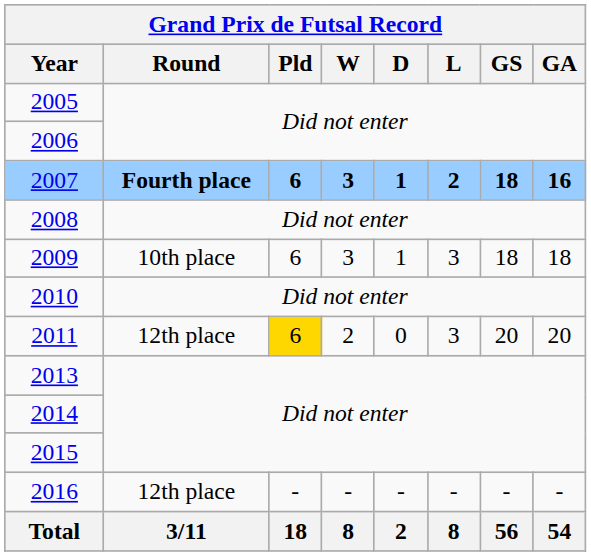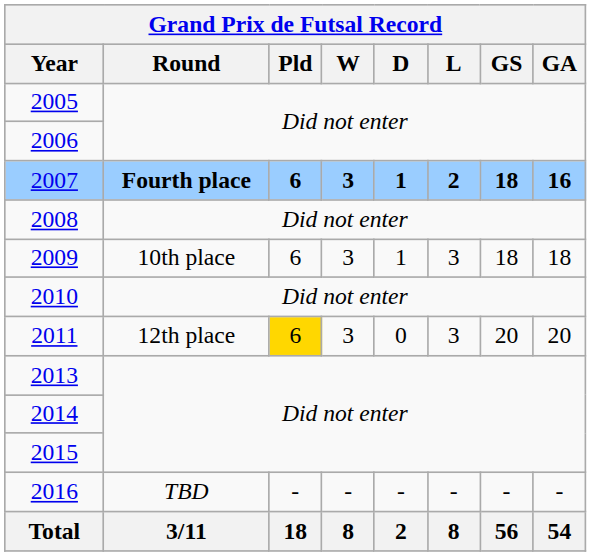 <table class="wikitable" style="text-align: center;font-size:90%;">
 <tr>
 <th colspan=8><a href='#'>Grand Prix de Futsal Record</a></th>
 </tr>
 <tr>
 <th width=15%>Year</th>
 <th width=25%>Round</th>
 <th width=8%>Pld</th>
 <th width=8%>W</th>
 <th width=8%>D</th>
 <th width=8%>L</th>
 <th width=8%>GS</th>
 <th width=8%>GA</th>
 </tr>
 <tr>
 <td> <a href='#'>2005</a></td>
 <td rowspan=2 colspan=7><em>Did not enter</em></td>
 </tr>
 <tr>
 <td> <a href='#'>2006</a></td>
 </tr>
 <tr style="background:#9acdff;">
 <td> <a href='#'>2007</a></td>
 <td><strong>Fourth place</strong></td>
 <td><strong>6</strong></td>
 <td><strong>3</strong></td>
 <td><strong>1</strong></td>
 <td><strong>2</strong></td>
 <td><strong>18</strong></td>
 <td><strong>16</strong></td>
 </tr>
 <tr>
 <td> <a href='#'>2008</a></td>
 <td colspan=7><em>Did not enter</em></td>
 </tr>
 <tr>
 <td> <a href='#'>2009</a></td>
 <td>10th place</td>
 <td>6</td>
 <td>3</td>
 <td>1</td>
 <td>3</td>
 <td>18</td>
 <td>18</td>
 </tr>
 <tr>
 <td> <a href='#'>2010</a></td>
 <td colspan=7><em>Did not enter</em></td>
 </tr>
 <tr>
 <td> <a href='#'>2011</a></td>
 <td>12th place</td>
 <td style="background: gold;">6</td>
-<td>2</td>
+<td>3</td>
 <td>0</td>
 <td>3</td>
 <td>20</td>
 <td>20</td>
 </tr>
 <tr>
 <td> <a href='#'>2013</a></td>
 <td rowspan=3 colspan=7><em>Did not enter</em></td>
 </tr>
 <tr>
 <td> <a href='#'>2014</a></td>
 </tr>
 <tr>
 <td> <a href='#'>2015</a></td>
 </tr>
 <tr>
 <td> <a href='#'>2016</a></td>
-<td>12th place</td>
+<td><em>TBD</em></td>
 <td>-</td>
 <td>-</td>
 <td>-</td>
 <td>-</td>
 <td>-</td>
 <td>-</td>
 </tr>
 <tr>
 <th><strong>Total</strong></th>
 <th>3/11</th>
 <th>18</th>
 <th>8</th>
 <th>2</th>
 <th>8</th>
 <th>56</th>
 <th>54</th>
 </tr>
 </table>
